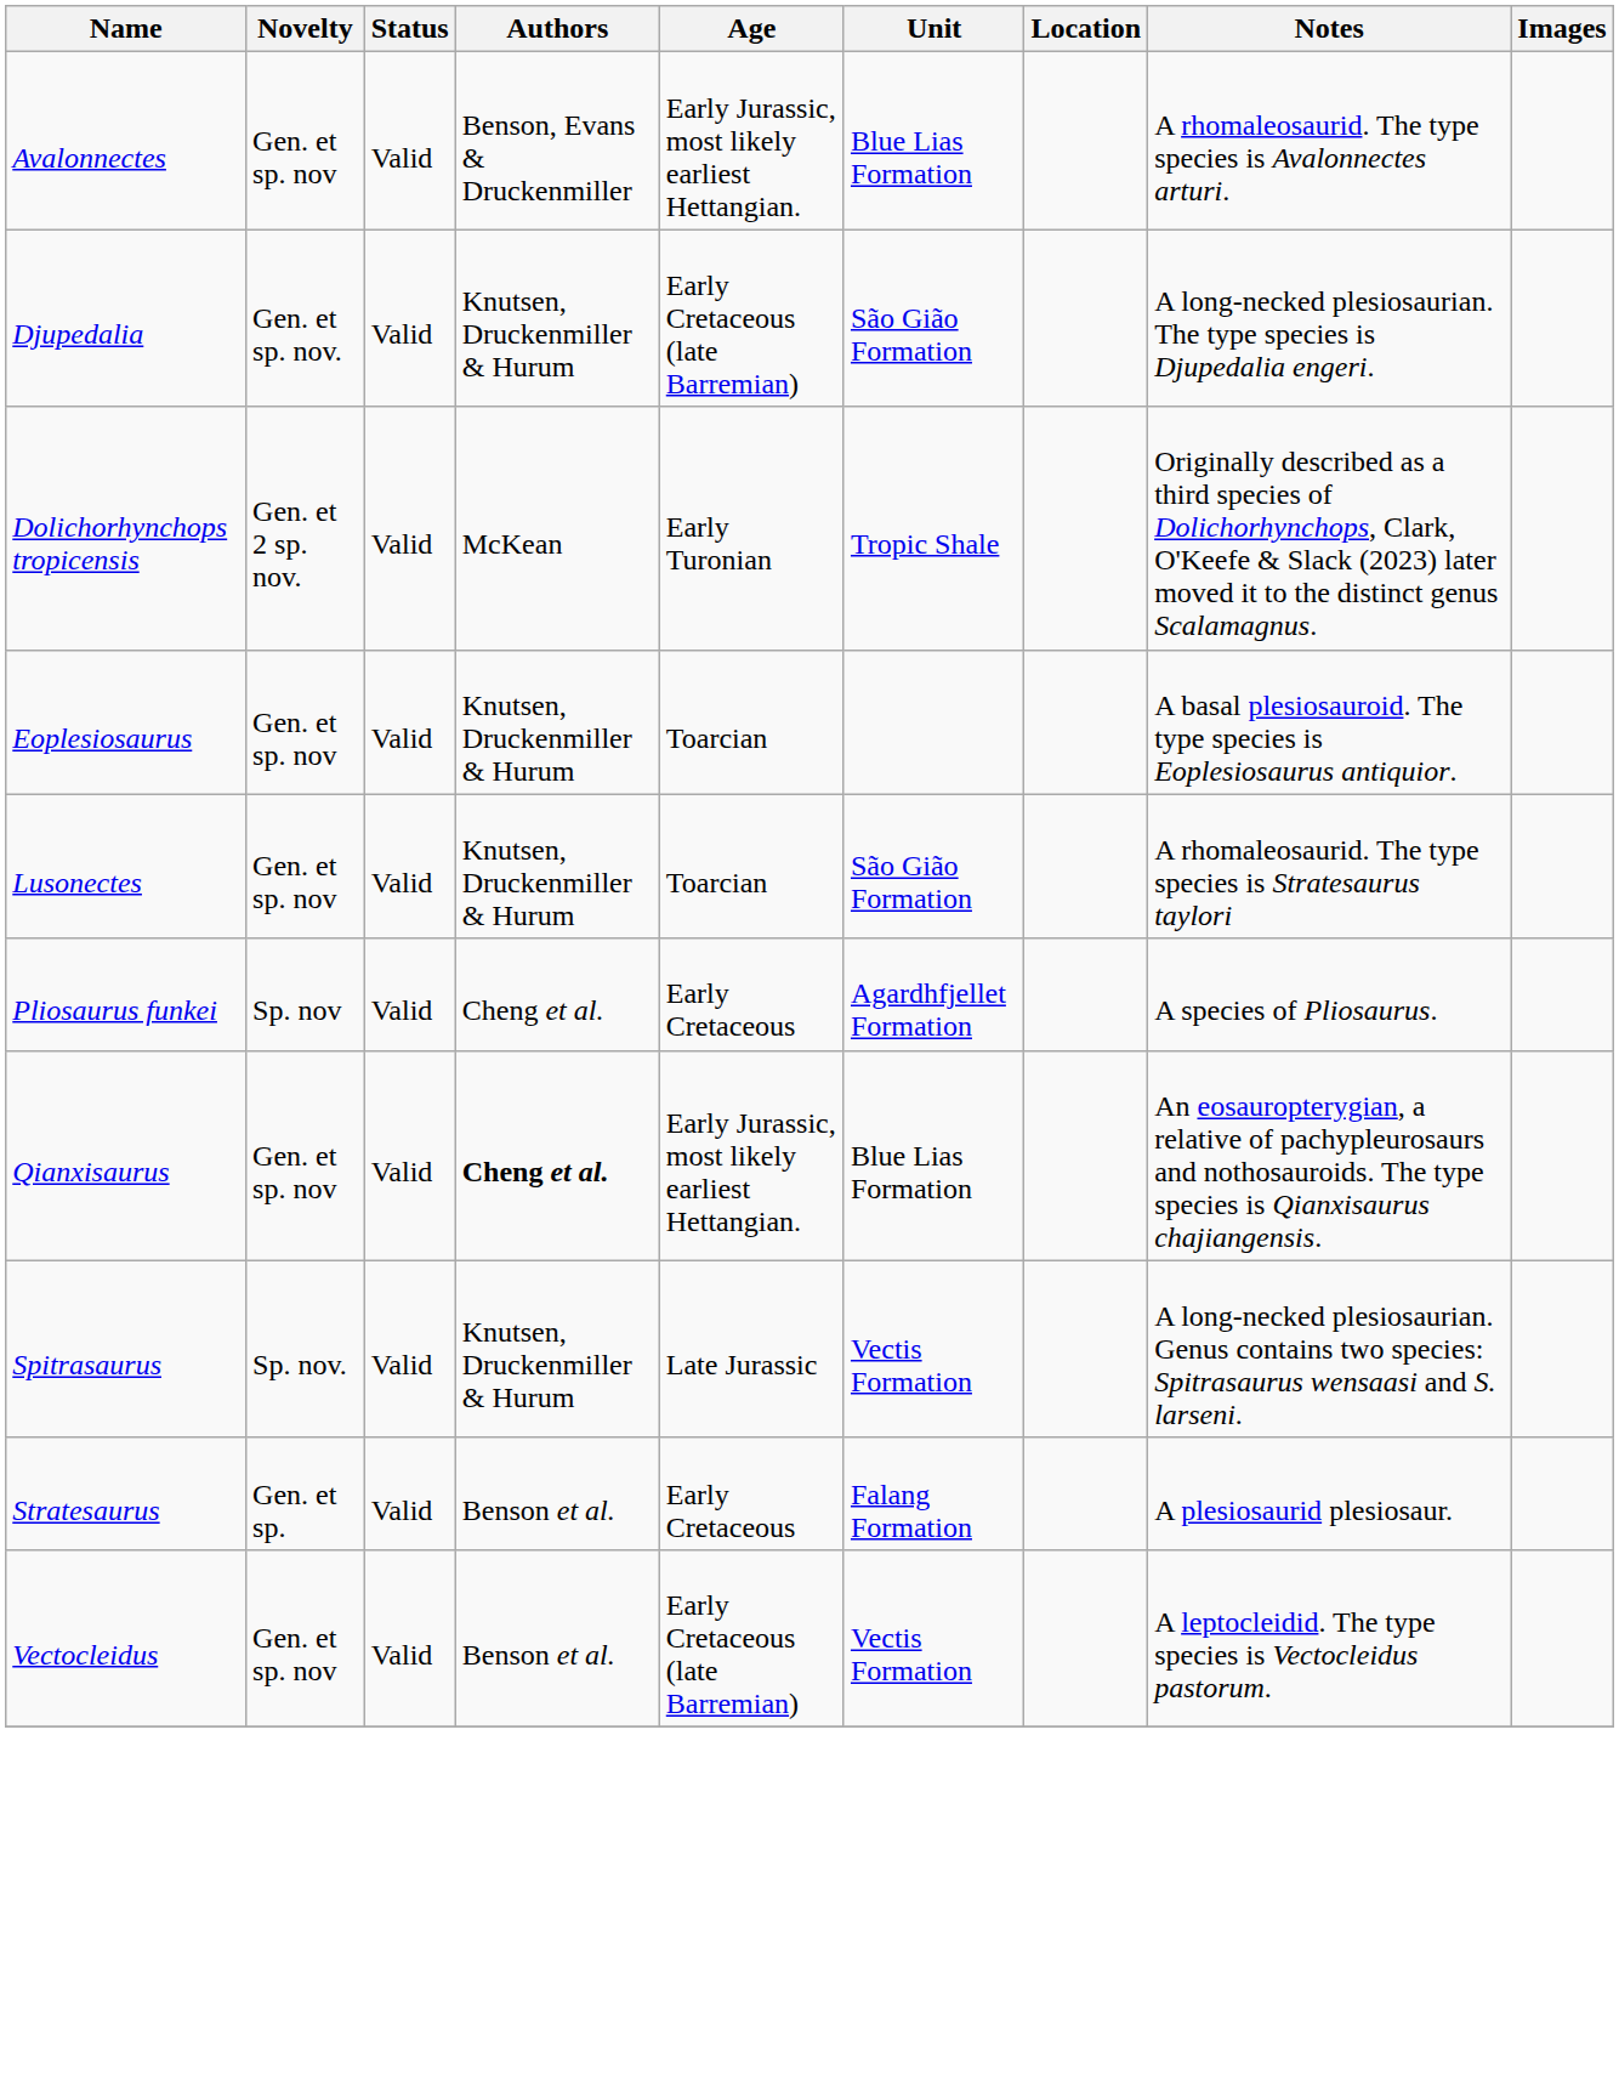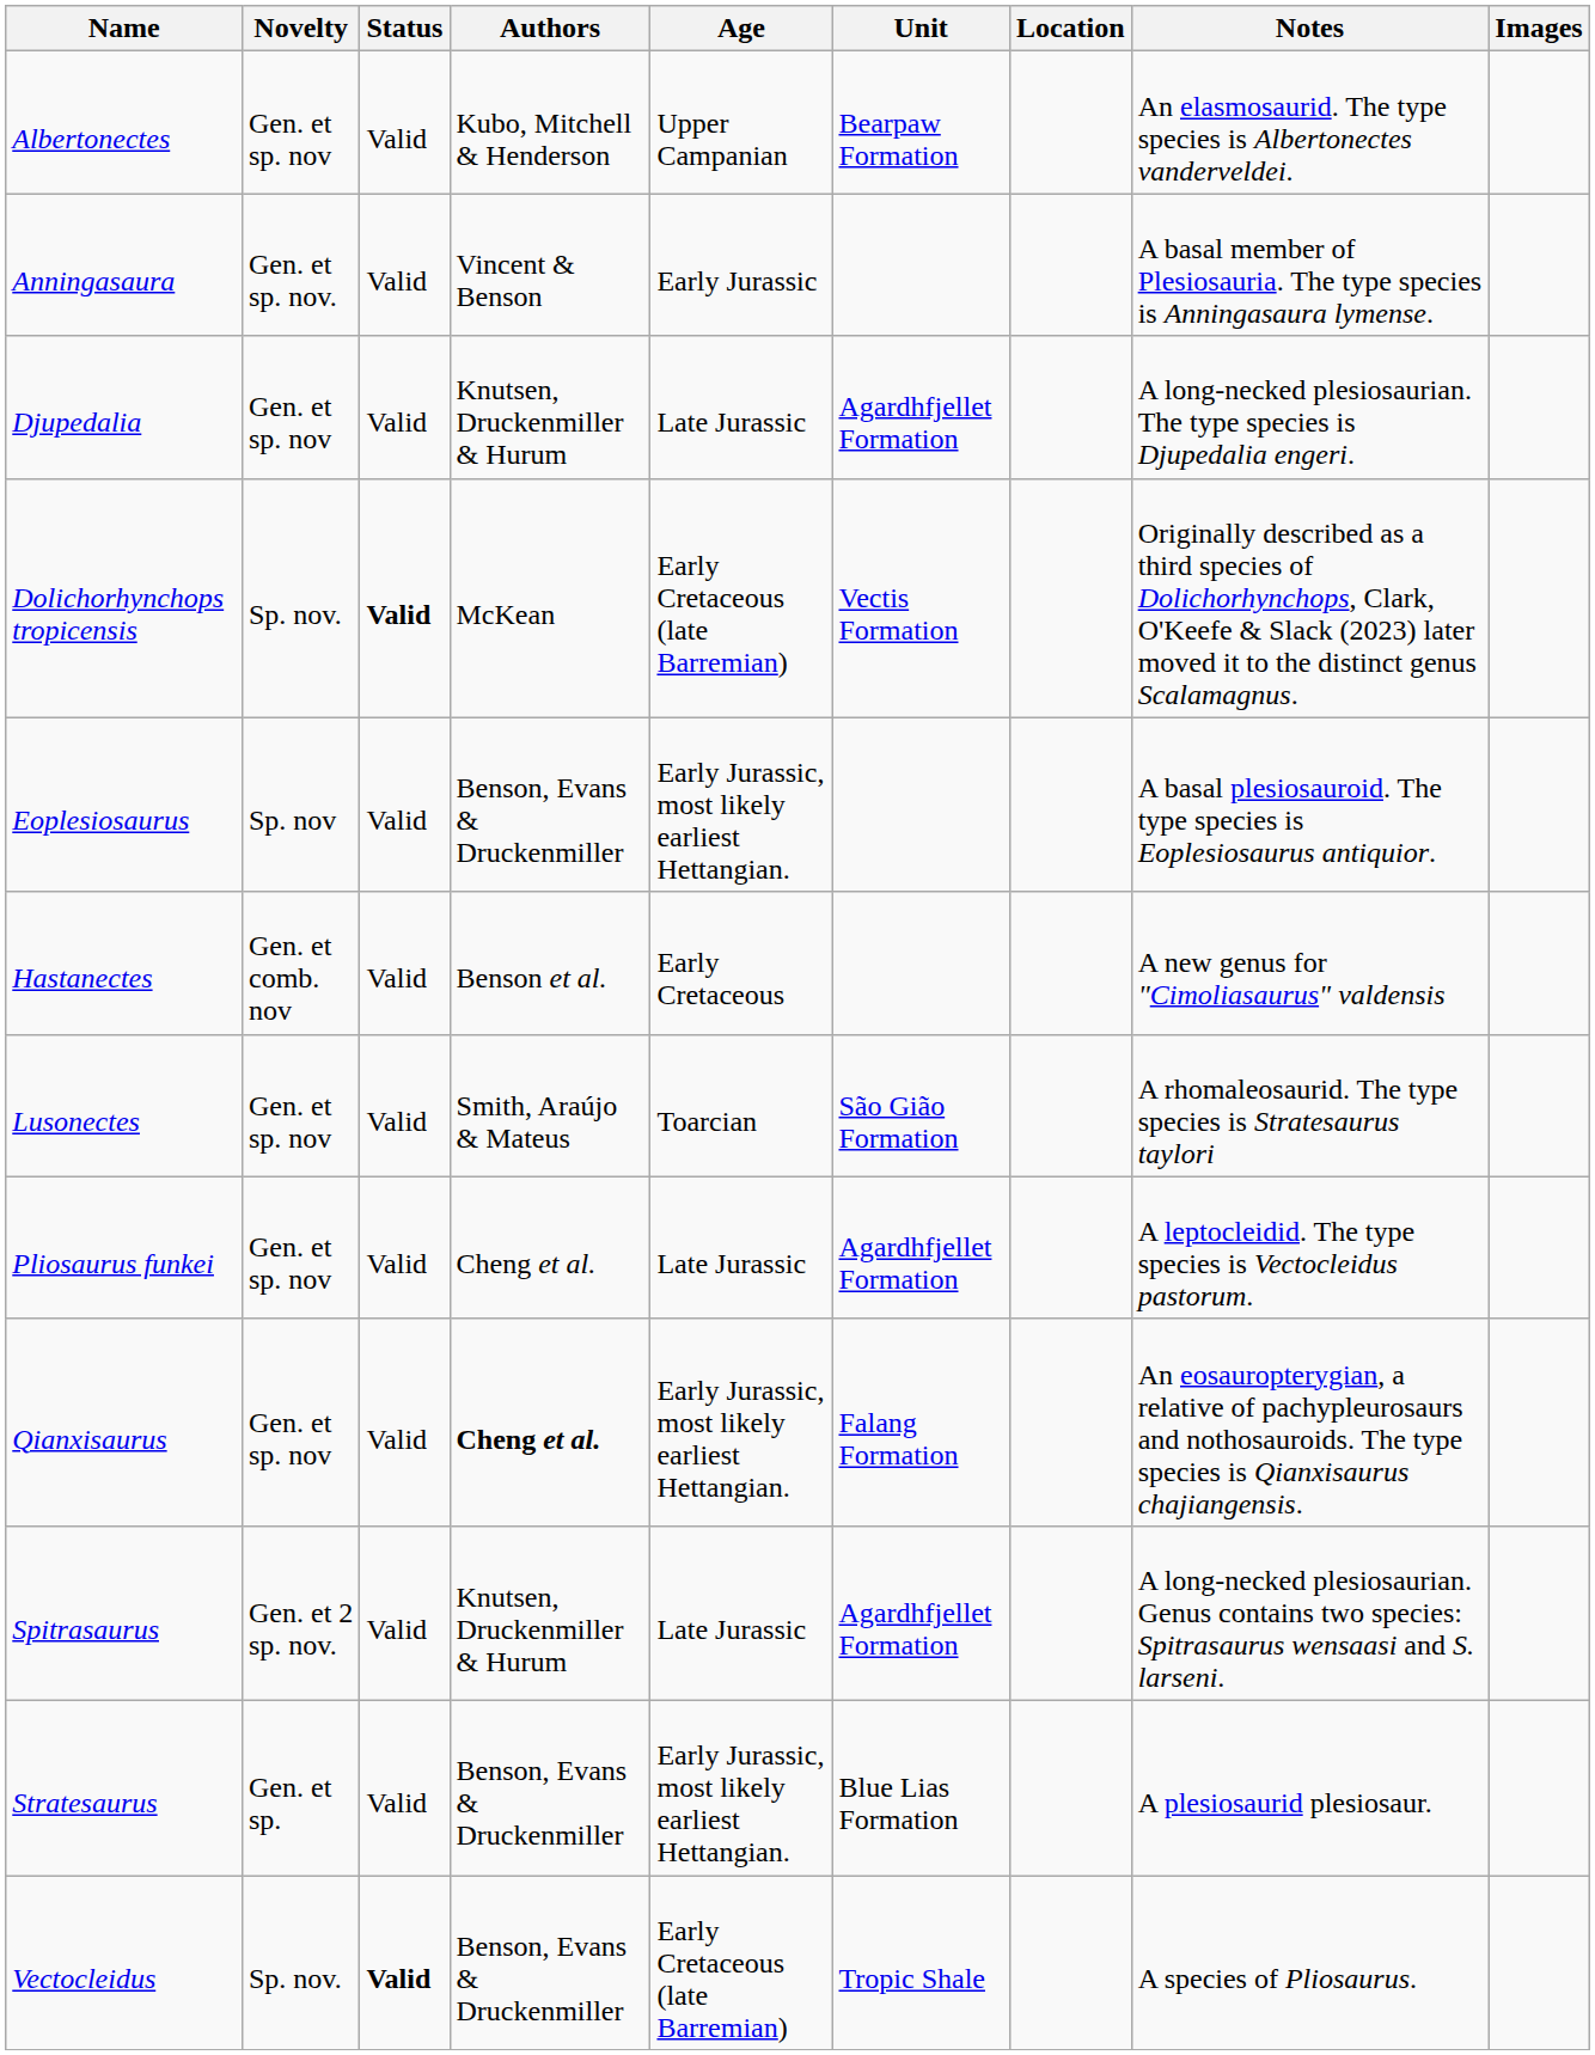 <table class="wikitable sortable" align="center" width="100%">
 <tr>
 <th>Name</th>
 <th>Novelty</th>
 <th>Status</th>
 <th>Authors</th>
 <th>Age</th>
 <th>Unit</th>
 <th>Location</th>
 <th>Notes</th>
 <th>Images</th>
 </tr>
 <tr>
-<td><br><em><a href='#'>Avalonnectes</a></em></td>
+<td><br><em><a href='#'>Albertonectes</a></em></td>
 <td><br>Gen. et sp. nov</td>
 <td><br>Valid</td>
-<td><br>Benson, Evans & Druckenmiller</td>
-<td><br>Early Jurassic, most likely earliest Hettangian.</td>
-<td><br><a href='#'>Blue Lias Formation</a></td>
+<td><br>Kubo, Mitchell & Henderson</td>
+<td><br>Upper Campanian</td>
+<td><br><a href='#'>Bearpaw Formation</a></td>
 <td><br></td>
-<td><br>A <a href='#'>rhomaleosaurid</a>. The type species is <em>Avalonnectes arturi</em>.</td>
+<td><br>An <a href='#'>elasmosaurid</a>. The type species is <em>Albertonectes vanderveldei</em>.</td>
 <td><br></td>
 </tr>
 <tr>
-<td><br><em><a href='#'>Djupedalia</a></em></td>
+<td><br><em><a href='#'>Anningasaura</a></em></td>
 <td><br>Gen. et sp. nov.</td>
 <td><br>Valid</td>
+<td><br>Vincent & Benson</td>
+<td><br>Early Jurassic</td>
+<td></td>
+<td><br></td>
+<td><br>A basal member of <a href='#'>Plesiosauria</a>. The type species is <em>Anningasaura lymense</em>.</td>
+<td></td>
+</tr>
+<tr>
+<td><br><em><a href='#'>Djupedalia</a></em></td>
+<td><br>Gen. et sp. nov</td>
+<td><br>Valid</td>
 <td><br>Knutsen, Druckenmiller & Hurum</td>
-<td><br>Early Cretaceous (late <a href='#'>Barremian</a>)</td>
-<td><br><a href='#'>São Gião Formation</a></td>
+<td><br>Late Jurassic</td>
+<td><br><a href='#'>Agardhfjellet Formation</a></td>
 <td><br></td>
 <td><br>A long-necked plesiosaurian. The type species is <em>Djupedalia engeri</em>.</td>
 <td></td>
 </tr>
 <tr>
 <td><br><em><a href='#'>Dolichorhynchops tropicensis</a></em></td>
-<td><br>Gen. et 2 sp. nov.</td>
-<td><br>Valid</td>
+<td><br>Sp. nov.</td>
+<td><strong><br>Valid</strong></td>
 <td><br>McKean</td>
-<td><br>Early Turonian</td>
-<td><br><a href='#'>Tropic Shale</a></td>
+<td><br>Early Cretaceous (late <a href='#'>Barremian</a>)</td>
+<td><br><a href='#'>Vectis Formation</a></td>
 <td><br></td>
 <td><br>Originally described as a third species of <em><a href='#'>Dolichorhynchops</a></em>, Clark, O'Keefe & Slack (2023) later moved it to the distinct genus <em>Scalamagnus</em>.</td>
 <td></td>
 </tr>
 <tr>
 <td><br><em><a href='#'>Eoplesiosaurus</a></em></td>
-<td><br>Gen. et sp. nov</td>
+<td><br>Sp. nov</td>
 <td><br>Valid</td>
-<td><br>Knutsen, Druckenmiller & Hurum</td>
-<td><br>Toarcian</td>
+<td><br>Benson, Evans & Druckenmiller</td>
+<td><br>Early Jurassic, most likely earliest Hettangian.</td>
 <td></td>
 <td><br></td>
 <td><br>A basal <a href='#'>plesiosauroid</a>. The type species is <em>Eoplesiosaurus antiquior</em>.</td>
 <td><br></td>
 </tr>
 <tr>
+<td><br><em><a href='#'>Hastanectes</a></em></td>
+<td><br>Gen. et comb. nov</td>
+<td><br>Valid</td>
+<td><br>Benson <em>et al.</em></td>
+<td><br>Early Cretaceous</td>
+<td></td>
+<td><br></td>
+<td><br>A new genus for  <em>"<a href='#'>Cimoliasaurus</a>" valdensis</em></td>
+<td></td>
+</tr>
+<tr>
 <td><br><em><a href='#'>Lusonectes</a></em></td>
 <td><br>Gen. et sp. nov</td>
 <td><br>Valid</td>
-<td><br>Knutsen, Druckenmiller & Hurum</td>
+<td><br>Smith, Araújo & Mateus</td>
 <td><br>Toarcian</td>
 <td><br><a href='#'>São Gião Formation</a></td>
 <td><br></td>
 <td><br>A rhomaleosaurid. The type species is <em>Stratesaurus taylori</em></td>
 <td></td>
 </tr>
 <tr>
 <td><br><em><a href='#'>Pliosaurus funkei</a></em></td>
-<td><br>Sp. nov</td>
+<td><br>Gen. et sp. nov</td>
 <td><br>Valid</td>
 <td><br>Cheng <em>et al.</em></td>
-<td><br>Early Cretaceous</td>
+<td><br>Late Jurassic</td>
 <td><br><a href='#'>Agardhfjellet Formation</a></td>
 <td><br></td>
-<td><br>A species of <em>Pliosaurus</em>.</td>
+<td><br>A <a href='#'>leptocleidid</a>. The type species is <em>Vectocleidus pastorum</em>.</td>
 <td></td>
 </tr>
 <tr>
 <td><br><em><a href='#'>Qianxisaurus</a></em></td>
 <td><br>Gen. et sp. nov</td>
 <td><br>Valid</td>
 <td><strong><br>Cheng <em>et al.</em></strong></td>
 <td><br>Early Jurassic, most likely earliest Hettangian.</td>
-<td><br>Blue Lias Formation</td>
+<td><br><a href='#'>Falang Formation</a></td>
 <td><br></td>
 <td><br>An <a href='#'>eosauropterygian</a>, a relative of pachypleurosaurs and nothosauroids. The type species is <em>Qianxisaurus chajiangensis</em>.</td>
 <td></td>
 </tr>
 <tr>
 <td><br><em><a href='#'>Spitrasaurus</a></em></td>
-<td><br>Sp. nov.</td>
+<td><br>Gen. et 2 sp. nov.</td>
 <td><br>Valid</td>
 <td><br>Knutsen, Druckenmiller & Hurum</td>
 <td><br>Late Jurassic</td>
-<td><br><a href='#'>Vectis Formation</a></td>
+<td><br><a href='#'>Agardhfjellet Formation</a></td>
 <td><br></td>
 <td><br>A long-necked plesiosaurian. Genus contains two species: <em>Spitrasaurus wensaasi</em> and <em>S. larseni</em>.</td>
 <td></td>
 </tr>
 <tr>
 <td><br><em><a href='#'>Stratesaurus</a></em></td>
 <td><br>Gen. et sp.</td>
 <td><br>Valid</td>
-<td><br>Benson <em>et al.</em></td>
-<td><br>Early Cretaceous</td>
-<td><br><a href='#'>Falang Formation</a></td>
+<td><br>Benson, Evans & Druckenmiller</td>
+<td><br>Early Jurassic, most likely earliest Hettangian.</td>
+<td><br>Blue Lias Formation</td>
 <td><br></td>
 <td><br>A <a href='#'>plesiosaurid</a> plesiosaur.</td>
 <td><br></td>
 </tr>
 <tr>
 <td><br><em><a href='#'>Vectocleidus</a></em></td>
-<td><br>Gen. et sp. nov</td>
-<td><br>Valid</td>
-<td><br>Benson <em>et al.</em></td>
+<td><br>Sp. nov.</td>
+<td><strong><br>Valid</strong></td>
+<td><br>Benson, Evans & Druckenmiller</td>
 <td><br>Early Cretaceous (late <a href='#'>Barremian</a>)</td>
-<td><br><a href='#'>Vectis Formation</a></td>
+<td><br><a href='#'>Tropic Shale</a></td>
 <td><br></td>
-<td><br>A <a href='#'>leptocleidid</a>. The type species is <em>Vectocleidus pastorum</em>.</td>
+<td><br>A species of <em>Pliosaurus</em>.</td>
 <td></td>
 </tr>
 <tr>
 </tr>
 </table>
